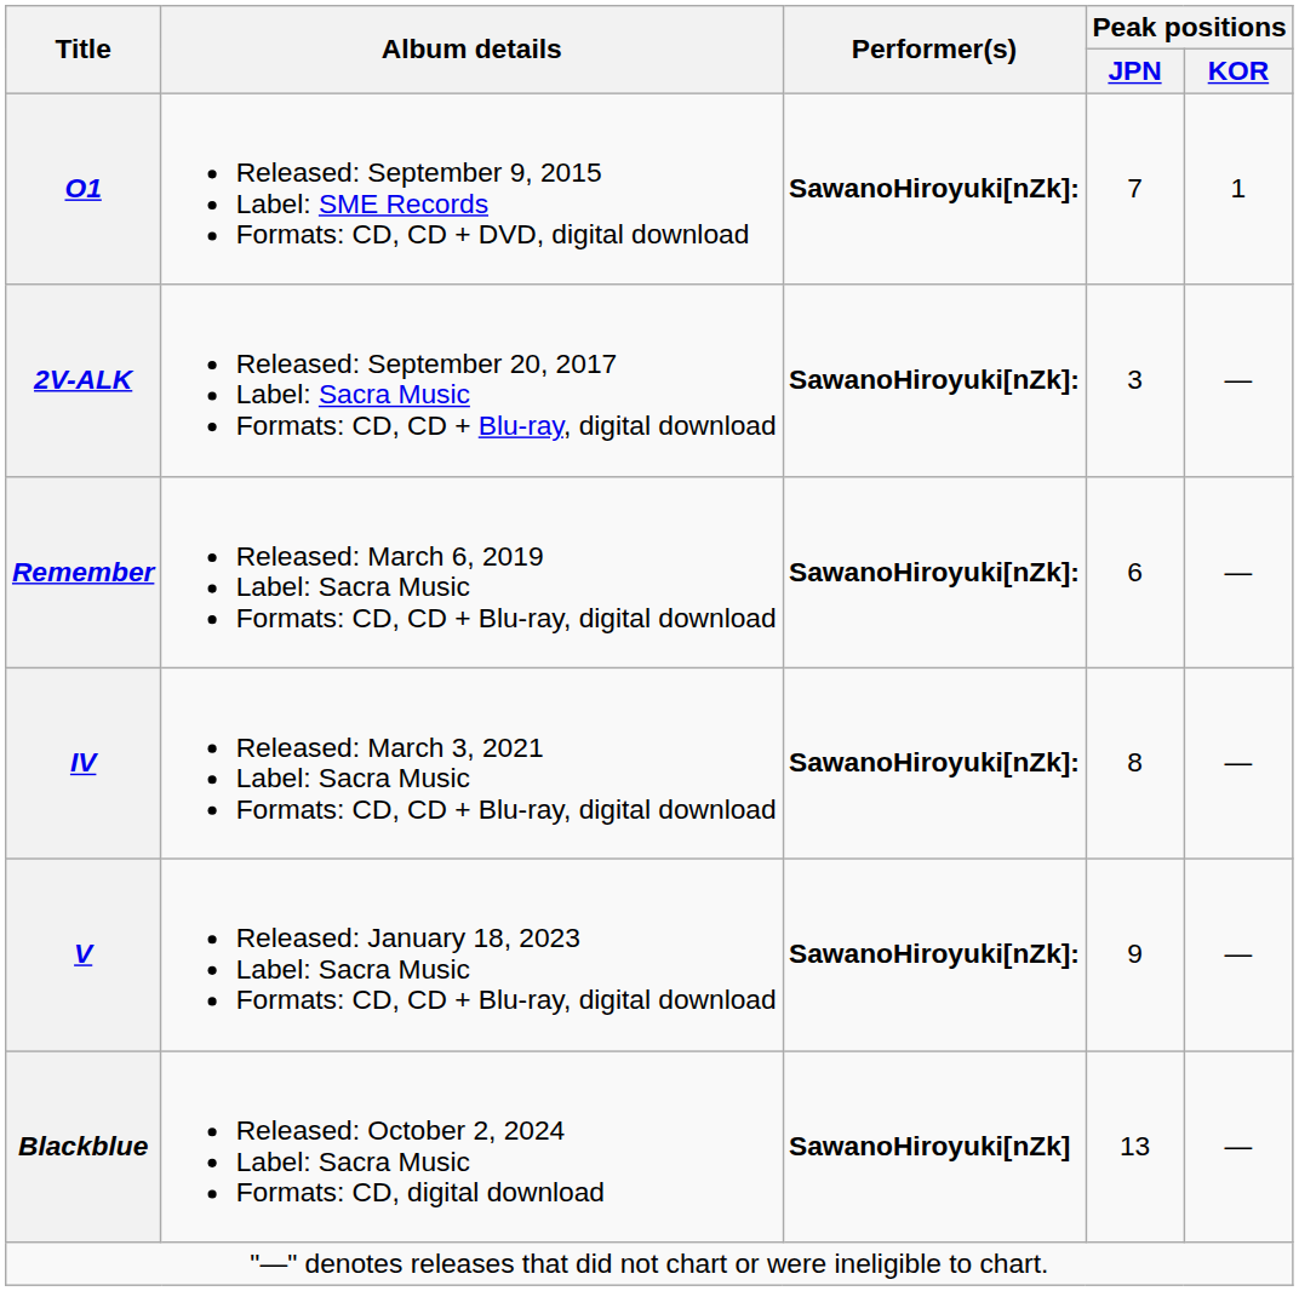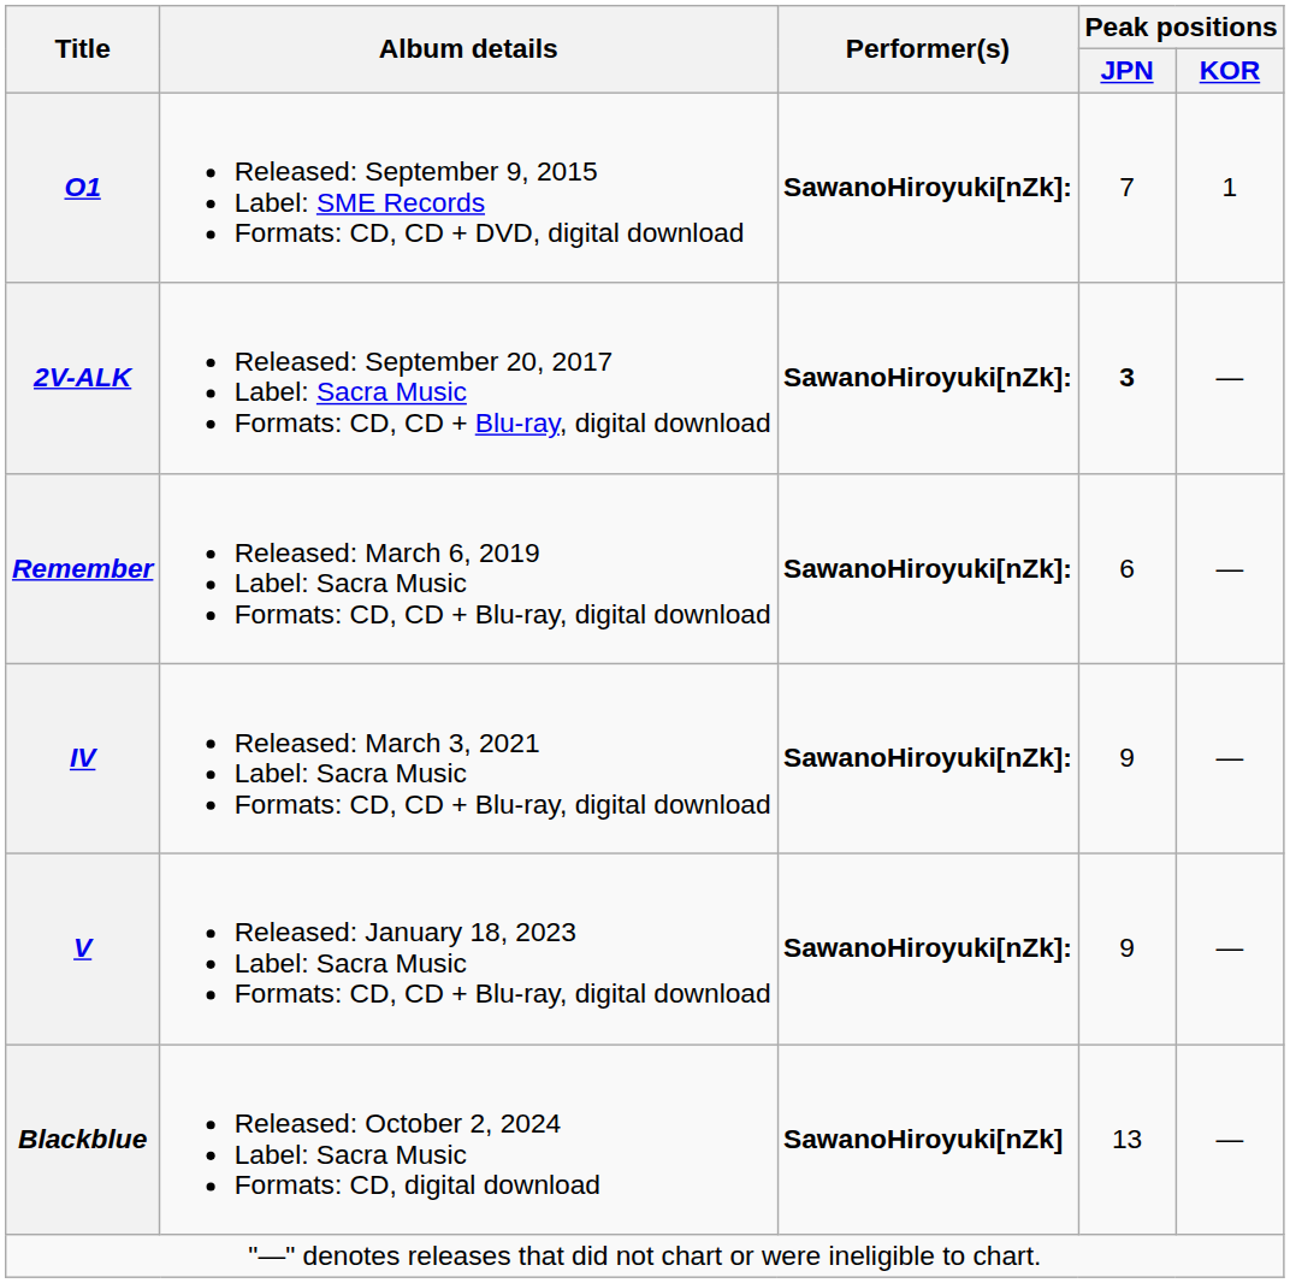 <table class="wikitable plainrowheaders">
 <tr>
 <th scope="col" rowspan="2">Title</th>
 <th scope="col" rowspan="2">Album details</th>
 <th scope="col" rowspan="2">Performer(s)</th>
 <th scope="col" colspan="2">Peak positions</th>
 </tr>
 <tr>
 <th scope="col"><a href='#'>JPN</a> <br></th>
 <th scope="col"><a href='#'>KOR</a> <br></th>
 </tr>
 <tr>
 <th scope="row"><em><a href='#'>O1</a></em></th>
 <td><br><ul><li>Released: September 9, 2015 </li><li>Label: <a href='#'>SME Records</a></li><li>Formats: CD, CD + DVD, digital download</li></ul></td>
 <td><strong>SawanoHiroyuki[nZk]:</strong></td>
 <td align="center">7</td>
 <td align="center">1</td>
 </tr>
 <tr>
 <th scope="row"><em><a href='#'>2V-ALK</a></em></th>
 <td><br><ul><li>Released: September 20, 2017 </li><li>Label: <a href='#'>Sacra Music</a></li><li>Formats: CD, CD + <a href='#'>Blu-ray</a>, digital download</li></ul></td>
 <td><strong>SawanoHiroyuki[nZk]:</strong></td>
-<td align="center">3</td>
+<td align="center"><strong>3</strong></td>
 <td align="center">—</td>
 </tr>
 <tr>
 <th scope="row"><em><a href='#'>Remember</a></em></th>
 <td><br><ul><li>Released: March 6, 2019 </li><li>Label: Sacra Music</li><li>Formats: CD, CD + Blu-ray, digital download</li></ul></td>
 <td><strong>SawanoHiroyuki[nZk]:</strong></td>
 <td align="center">6</td>
 <td align="center">—</td>
 </tr>
 <tr>
 <th scope="row"><em><a href='#'>IV</a></em></th>
 <td><br><ul><li>Released: March 3, 2021 </li><li>Label: Sacra Music</li><li>Formats: CD, CD + Blu-ray, digital download</li></ul></td>
 <td><strong>SawanoHiroyuki[nZk]:</strong></td>
-<td align="center">8</td>
+<td align="center">9</td>
 <td align="center">—</td>
 </tr>
 <tr>
 <th scope="row"><em><a href='#'>V</a></em></th>
 <td><br><ul><li>Released: January 18, 2023 </li><li>Label: Sacra Music</li><li>Formats: CD, CD + Blu-ray, digital download</li></ul></td>
 <td><strong>SawanoHiroyuki[nZk]:</strong></td>
 <td align="center">9</td>
 <td align="center">—</td>
 </tr>
 <tr>
 <th scope="row"><em>Blackblue</em></th>
 <td><br><ul><li>Released: October 2, 2024 </li><li>Label: Sacra Music</li><li>Formats: CD, digital download</li></ul></td>
 <td><strong>SawanoHiroyuki[nZk]</strong></td>
 <td align="center">13</td>
 <td align="center">—</td>
 </tr>
 <tr>
 <td align="center" colspan="9">"—" denotes releases that did not chart or were ineligible to chart.</td>
 </tr>
 </table>
